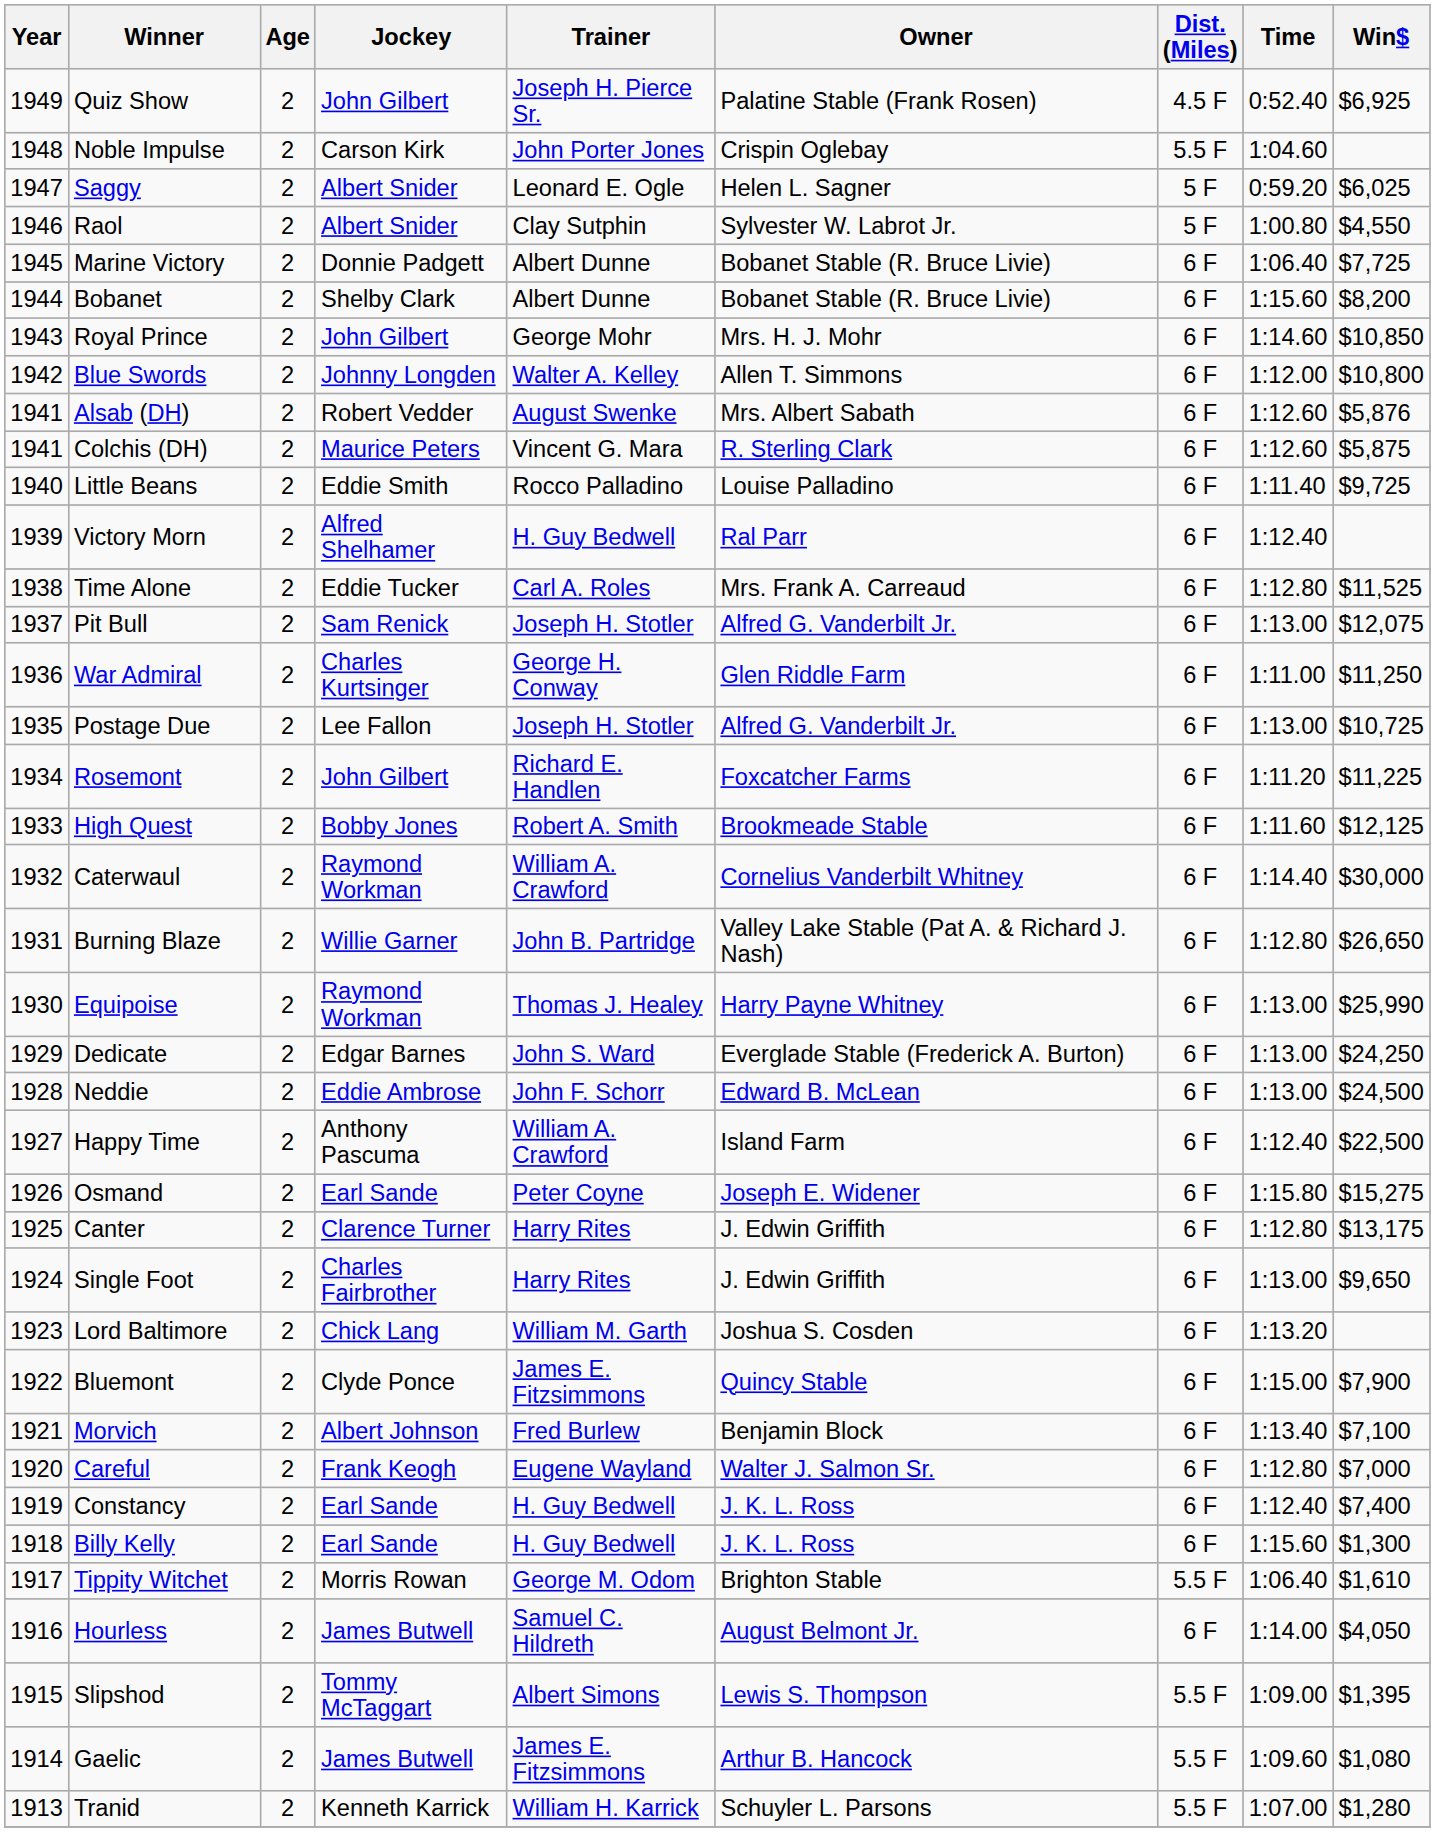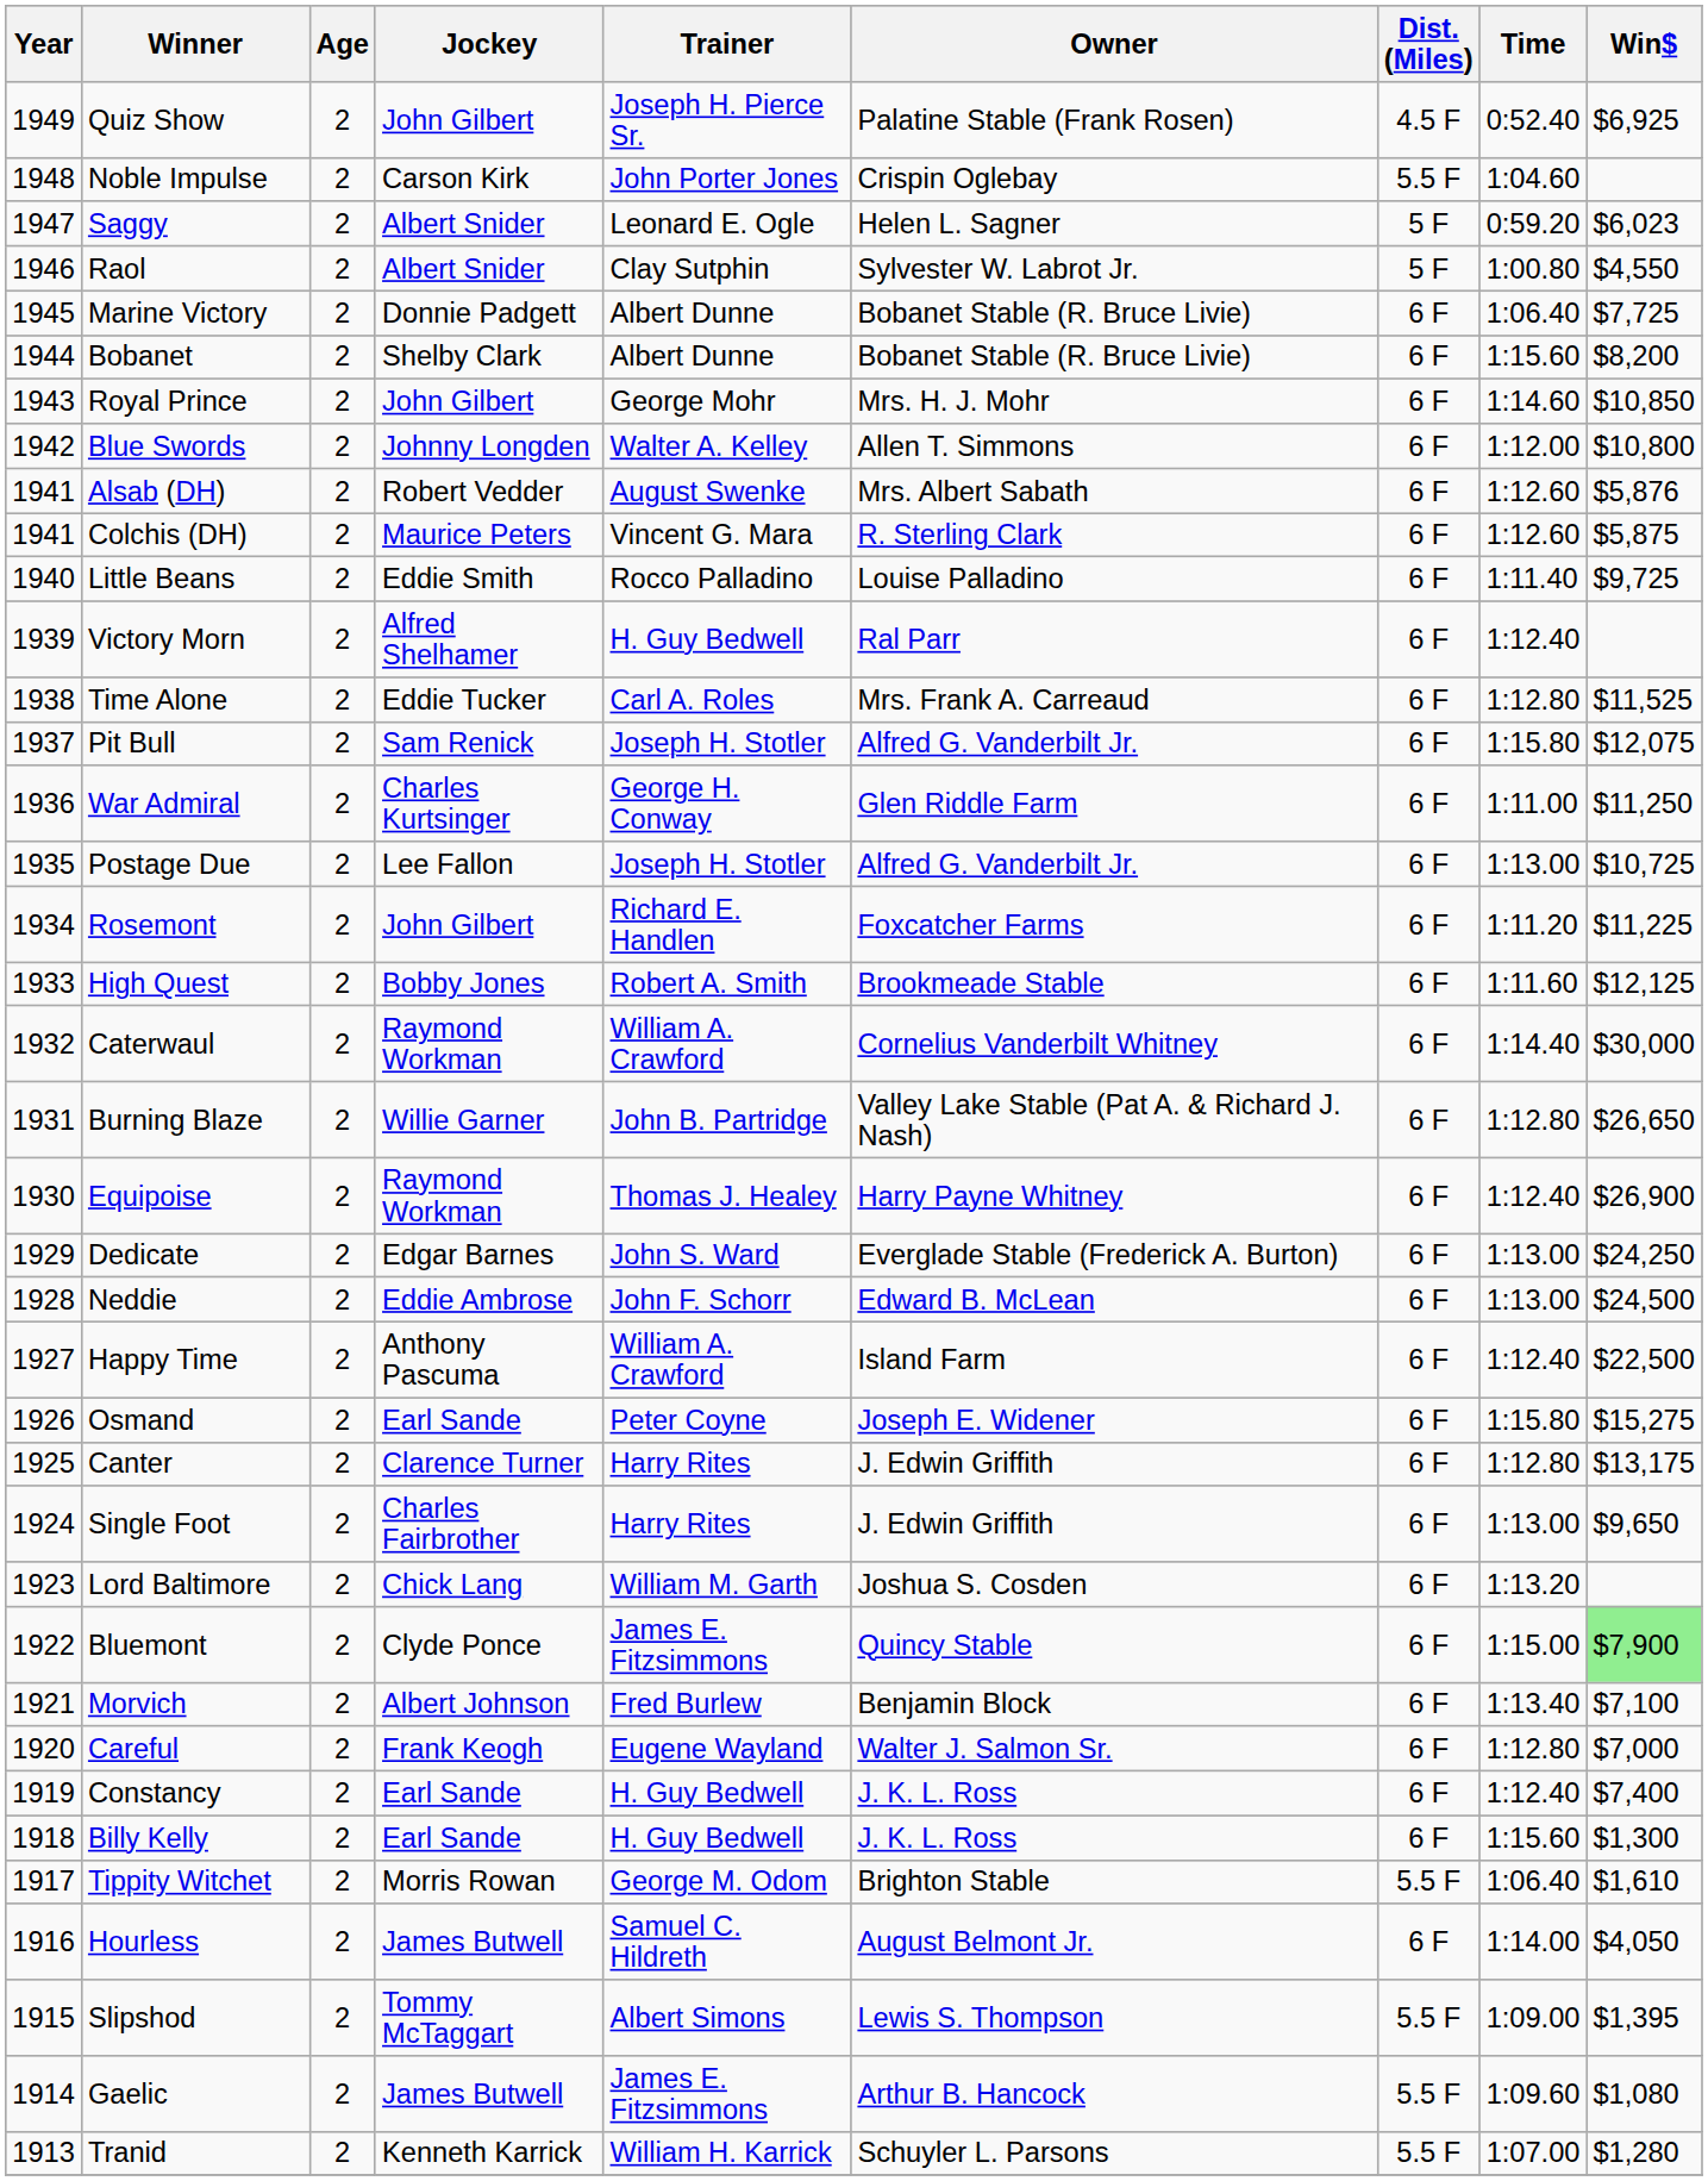 <table class="wikitable sortable" style="font-size:90%">
 <tr>
 <th style="width:30px">Year<br></th>
 <th style="width:110px">Winner<br></th>
 <th style="width:20px">Age<br></th>
 <th style="width:110px">Jockey<br></th>
 <th style="width:120px">Trainer<br></th>
 <th>Owner<br></th>
 <th style="width:25px"><a href='#'>Dist.</a><br> <span>(<a href='#'>Miles</a>)</span></th>
 <th style="width:25px">Time<br></th>
 <th style="width:25px">Win<a href='#'>$</a><br></th>
 </tr>
 <tr>
 <td align=center>1949</td>
 <td>Quiz Show</td>
 <td align=center>2</td>
 <td><a href='#'>John Gilbert</a></td>
 <td><a href='#'>Joseph H. Pierce Sr.</a></td>
 <td>Palatine Stable (Frank Rosen)</td>
 <td align=center>4.5 F</td>
 <td>0:52.40</td>
 <td>$6,925</td>
 </tr>
 <tr>
 <td align=center>1948</td>
 <td>Noble Impulse</td>
 <td align=center>2</td>
 <td>Carson Kirk</td>
 <td><a href='#'>John Porter Jones</a></td>
 <td>Crispin Oglebay</td>
 <td align=center>5.5 F</td>
 <td>1:04.60</td>
 <td></td>
 </tr>
 <tr>
 <td align=center>1947</td>
 <td><a href='#'>Saggy</a></td>
 <td align=center>2</td>
 <td><a href='#'>Albert Snider</a></td>
 <td>Leonard E. Ogle</td>
 <td>Helen L. Sagner</td>
 <td align=center>5 F</td>
 <td>0:59.20</td>
-<td>$6,025</td>
+<td>$6,023</td>
 </tr>
 <tr>
 <td align=center>1946</td>
 <td>Raol</td>
 <td align=center>2</td>
 <td><a href='#'>Albert Snider</a></td>
 <td>Clay Sutphin</td>
 <td>Sylvester W. Labrot Jr.</td>
 <td align=center>5 F</td>
 <td>1:00.80</td>
 <td>$4,550</td>
 </tr>
 <tr>
 <td align=center>1945</td>
 <td>Marine Victory</td>
 <td align=center>2</td>
 <td>Donnie Padgett</td>
 <td>Albert Dunne</td>
 <td>Bobanet Stable (R. Bruce Livie)</td>
 <td align=center>6 F</td>
 <td>1:06.40</td>
 <td>$7,725</td>
 </tr>
 <tr>
 <td align=center>1944</td>
 <td>Bobanet</td>
 <td align=center>2</td>
 <td>Shelby Clark</td>
 <td>Albert Dunne</td>
 <td>Bobanet Stable (R. Bruce Livie)</td>
 <td align=center>6 F</td>
 <td>1:15.60</td>
 <td>$8,200</td>
 </tr>
 <tr>
 <td align=center>1943</td>
 <td>Royal Prince</td>
 <td align=center>2</td>
 <td><a href='#'>John Gilbert</a></td>
 <td>George Mohr</td>
 <td>Mrs. H. J. Mohr</td>
 <td align=center>6 F</td>
 <td>1:14.60</td>
 <td>$10,850</td>
 </tr>
 <tr>
 <td align=center>1942</td>
 <td><a href='#'>Blue Swords</a></td>
 <td align=center>2</td>
 <td><a href='#'>Johnny Longden</a></td>
 <td><a href='#'>Walter A. Kelley</a></td>
 <td>Allen T. Simmons</td>
 <td align=center>6 F</td>
 <td>1:12.00</td>
 <td>$10,800</td>
 </tr>
 <tr>
 <td align=center>1941</td>
 <td><a href='#'>Alsab</a> <span> (<a href='#'>DH</a>)</span></td>
 <td align=center>2</td>
 <td>Robert Vedder</td>
 <td><a href='#'>August Swenke</a></td>
 <td>Mrs. Albert Sabath</td>
 <td align=center>6 F</td>
 <td>1:12.60</td>
 <td>$5,876</td>
 </tr>
 <tr>
 <td align=center>1941</td>
 <td>Colchis <span> (DH)</span></td>
 <td align=center>2</td>
 <td><a href='#'>Maurice Peters</a></td>
 <td>Vincent G. Mara</td>
 <td><a href='#'>R. Sterling Clark</a></td>
 <td align=center>6 F</td>
 <td>1:12.60</td>
 <td>$5,875</td>
 </tr>
 <tr>
 <td align=center>1940</td>
 <td>Little Beans</td>
 <td align=center>2</td>
 <td>Eddie Smith</td>
 <td>Rocco Palladino</td>
 <td>Louise Palladino</td>
 <td align=center>6 F</td>
 <td>1:11.40</td>
 <td>$9,725</td>
 </tr>
 <tr>
 <td align=center>1939</td>
 <td>Victory Morn</td>
 <td align=center>2</td>
 <td><a href='#'>Alfred Shelhamer</a></td>
 <td><a href='#'>H. Guy Bedwell</a></td>
 <td><a href='#'>Ral Parr</a></td>
 <td align=center>6 F</td>
 <td>1:12.40</td>
 <td></td>
 </tr>
 <tr>
 <td align=center>1938</td>
 <td>Time Alone</td>
 <td align=center>2</td>
 <td>Eddie Tucker</td>
 <td><a href='#'>Carl A. Roles</a></td>
 <td>Mrs. Frank A. Carreaud</td>
 <td align=center>6 F</td>
 <td>1:12.80</td>
 <td>$11,525</td>
 </tr>
 <tr>
 <td align=center>1937</td>
 <td>Pit Bull</td>
 <td align=center>2</td>
 <td><a href='#'>Sam Renick</a></td>
 <td><a href='#'>Joseph H. Stotler</a></td>
 <td><a href='#'>Alfred G. Vanderbilt Jr.</a></td>
 <td align=center>6 F</td>
-<td>1:13.00</td>
+<td>1:15.80</td>
 <td>$12,075</td>
 </tr>
 <tr>
 <td align=center>1936</td>
 <td><a href='#'>War Admiral</a></td>
 <td align=center>2</td>
 <td><a href='#'>Charles Kurtsinger</a></td>
 <td><a href='#'>George H. Conway</a></td>
 <td><a href='#'>Glen Riddle Farm</a></td>
 <td align=center>6 F</td>
 <td>1:11.00</td>
 <td>$11,250</td>
 </tr>
 <tr>
 <td align=center>1935</td>
 <td>Postage Due</td>
 <td align=center>2</td>
 <td>Lee Fallon</td>
 <td><a href='#'>Joseph H. Stotler</a></td>
 <td><a href='#'>Alfred G. Vanderbilt Jr.</a></td>
 <td align=center>6 F</td>
 <td>1:13.00</td>
 <td>$10,725</td>
 </tr>
 <tr>
 <td align=center>1934</td>
 <td><a href='#'>Rosemont</a></td>
 <td align=center>2</td>
 <td><a href='#'>John Gilbert</a></td>
 <td><a href='#'>Richard E. Handlen</a></td>
 <td><a href='#'>Foxcatcher Farms</a></td>
 <td align=center>6 F</td>
 <td>1:11.20</td>
 <td>$11,225</td>
 </tr>
 <tr>
 <td align=center>1933</td>
 <td><a href='#'>High Quest</a></td>
 <td align=center>2</td>
 <td><a href='#'>Bobby Jones</a></td>
 <td><a href='#'>Robert A. Smith</a></td>
 <td><a href='#'>Brookmeade Stable</a></td>
 <td align=center>6 F</td>
 <td>1:11.60</td>
 <td>$12,125</td>
 </tr>
 <tr>
 <td align=center>1932</td>
 <td>Caterwaul</td>
 <td align=center>2</td>
 <td><a href='#'>Raymond Workman</a></td>
 <td><a href='#'>William A. Crawford</a></td>
 <td><a href='#'>Cornelius Vanderbilt Whitney</a></td>
 <td align=center>6 F</td>
 <td>1:14.40</td>
 <td>$30,000</td>
 </tr>
 <tr>
 <td align=center>1931</td>
 <td>Burning Blaze</td>
 <td align=center>2</td>
 <td><a href='#'>Willie Garner</a></td>
 <td><a href='#'>John B. Partridge</a></td>
 <td>Valley Lake Stable (Pat A. & Richard J. Nash)</td>
 <td align=center>6 F</td>
 <td>1:12.80</td>
 <td>$26,650</td>
 </tr>
 <tr>
 <td align=center>1930</td>
 <td><a href='#'>Equipoise</a></td>
 <td align=center>2</td>
 <td><a href='#'>Raymond Workman</a></td>
 <td><a href='#'>Thomas J. Healey</a></td>
 <td><a href='#'>Harry Payne Whitney</a></td>
 <td align=center>6 F</td>
-<td>1:13.00</td>
-<td>$25,990</td>
+<td>1:12.40</td>
+<td>$26,900</td>
 </tr>
 <tr>
 <td align=center>1929</td>
 <td>Dedicate</td>
 <td align=center>2</td>
 <td>Edgar Barnes</td>
 <td><a href='#'>John S. Ward</a></td>
 <td>Everglade Stable (Frederick A. Burton)</td>
 <td align=center>6 F</td>
 <td>1:13.00</td>
 <td>$24,250</td>
 </tr>
 <tr>
 <td align=center>1928</td>
 <td>Neddie</td>
 <td align=center>2</td>
 <td><a href='#'>Eddie Ambrose</a></td>
 <td><a href='#'>John F. Schorr</a></td>
 <td><a href='#'>Edward B. McLean</a></td>
 <td align=center>6 F</td>
 <td>1:13.00</td>
 <td>$24,500</td>
 </tr>
 <tr>
 <td align=center>1927</td>
 <td>Happy Time</td>
 <td align=center>2</td>
 <td>Anthony Pascuma</td>
 <td><a href='#'>William A. Crawford</a></td>
 <td>Island Farm</td>
 <td align=center>6 F</td>
 <td>1:12.40</td>
 <td>$22,500</td>
 </tr>
 <tr>
 <td align=center>1926</td>
 <td>Osmand</td>
 <td align=center>2</td>
 <td><a href='#'>Earl Sande</a></td>
 <td><a href='#'>Peter Coyne</a></td>
 <td><a href='#'>Joseph E. Widener</a></td>
 <td align=center>6 F</td>
 <td>1:15.80</td>
 <td>$15,275</td>
 </tr>
 <tr>
 <td align=center>1925</td>
 <td>Canter</td>
 <td align=center>2</td>
 <td><a href='#'>Clarence Turner</a></td>
 <td><a href='#'>Harry Rites</a></td>
 <td>J. Edwin Griffith</td>
 <td align=center>6 F</td>
 <td>1:12.80</td>
 <td>$13,175</td>
 </tr>
 <tr>
 <td align=center>1924</td>
 <td>Single Foot</td>
 <td align=center>2</td>
 <td><a href='#'>Charles Fairbrother</a></td>
 <td><a href='#'>Harry Rites</a></td>
 <td>J. Edwin Griffith</td>
 <td align=center>6 F</td>
 <td>1:13.00</td>
 <td>$9,650</td>
 </tr>
 <tr>
 <td align=center>1923</td>
 <td>Lord Baltimore</td>
 <td align=center>2</td>
 <td><a href='#'>Chick Lang</a></td>
 <td><a href='#'>William M. Garth</a></td>
 <td>Joshua S. Cosden</td>
 <td align=center>6 F</td>
 <td>1:13.20</td>
 <td></td>
 </tr>
 <tr>
 <td align=center>1922</td>
 <td>Bluemont</td>
 <td align=center>2</td>
 <td>Clyde Ponce</td>
 <td><a href='#'>James E. Fitzsimmons</a></td>
 <td><a href='#'>Quincy Stable</a></td>
 <td align=center>6 F</td>
 <td>1:15.00</td>
-<td>$7,900</td>
+<td style="background: lightgreen;">$7,900</td>
 </tr>
 <tr>
 <td align=center>1921</td>
 <td><a href='#'>Morvich</a></td>
 <td align=center>2</td>
 <td><a href='#'>Albert Johnson</a></td>
 <td><a href='#'>Fred Burlew</a></td>
 <td>Benjamin Block</td>
 <td align=center>6 F</td>
 <td>1:13.40</td>
 <td>$7,100</td>
 </tr>
 <tr>
 <td align=center>1920</td>
 <td><a href='#'>Careful</a></td>
 <td align=center>2</td>
 <td><a href='#'>Frank Keogh</a></td>
 <td><a href='#'>Eugene Wayland</a></td>
 <td><a href='#'>Walter J. Salmon Sr.</a></td>
 <td align=center>6 F</td>
 <td>1:12.80</td>
 <td>$7,000</td>
 </tr>
 <tr>
 <td align=center>1919</td>
 <td>Constancy</td>
 <td align=center>2</td>
 <td><a href='#'>Earl Sande</a></td>
 <td><a href='#'>H. Guy Bedwell</a></td>
 <td><a href='#'>J. K. L. Ross</a></td>
 <td align=center>6 F</td>
 <td>1:12.40</td>
 <td>$7,400</td>
 </tr>
 <tr>
 <td align=center>1918</td>
 <td><a href='#'>Billy Kelly</a></td>
 <td align=center>2</td>
 <td><a href='#'>Earl Sande</a></td>
 <td><a href='#'>H. Guy Bedwell</a></td>
 <td><a href='#'>J. K. L. Ross</a></td>
 <td align=center>6 F</td>
 <td>1:15.60</td>
 <td>$1,300</td>
 </tr>
 <tr>
 <td align=center>1917</td>
 <td><a href='#'>Tippity Witchet</a></td>
 <td align=center>2</td>
 <td>Morris Rowan</td>
 <td><a href='#'>George M. Odom</a></td>
 <td>Brighton Stable</td>
 <td align=center>5.5 F</td>
 <td>1:06.40</td>
 <td>$1,610</td>
 </tr>
 <tr>
 <td align=center>1916</td>
 <td><a href='#'>Hourless</a></td>
 <td align=center>2</td>
 <td><a href='#'>James Butwell</a></td>
 <td><a href='#'>Samuel C. Hildreth</a></td>
 <td><a href='#'>August Belmont Jr.</a></td>
 <td align=center>6 F</td>
 <td>1:14.00</td>
 <td>$4,050</td>
 </tr>
 <tr>
 <td align=center>1915</td>
 <td>Slipshod</td>
 <td align=center>2</td>
 <td><a href='#'>Tommy McTaggart</a></td>
 <td><a href='#'>Albert Simons</a></td>
 <td><a href='#'>Lewis S. Thompson</a></td>
 <td align=center>5.5 F</td>
 <td>1:09.00</td>
 <td>$1,395</td>
 </tr>
 <tr>
 <td align=center>1914</td>
 <td>Gaelic</td>
 <td align=center>2</td>
 <td><a href='#'>James Butwell</a></td>
 <td><a href='#'>James E. Fitzsimmons</a></td>
 <td><a href='#'>Arthur B. Hancock</a></td>
 <td align=center>5.5 F</td>
 <td>1:09.60</td>
 <td>$1,080</td>
 </tr>
 <tr>
 <td align=center>1913</td>
 <td>Tranid</td>
 <td align=center>2</td>
 <td>Kenneth Karrick</td>
 <td><a href='#'>William H. Karrick</a></td>
 <td>Schuyler L. Parsons</td>
 <td align=center>5.5 F</td>
 <td>1:07.00</td>
 <td>$1,280</td>
 </tr>
 <tr>
 </tr>
 </table>
